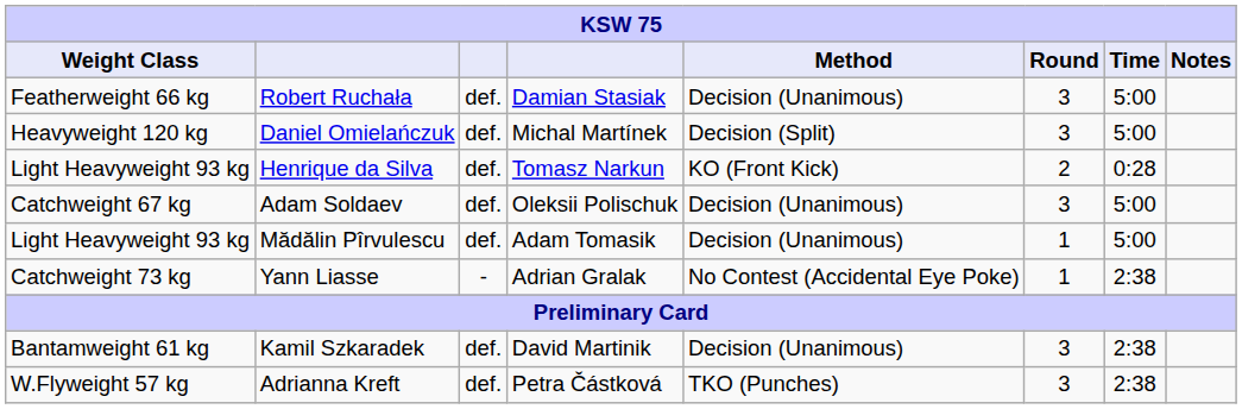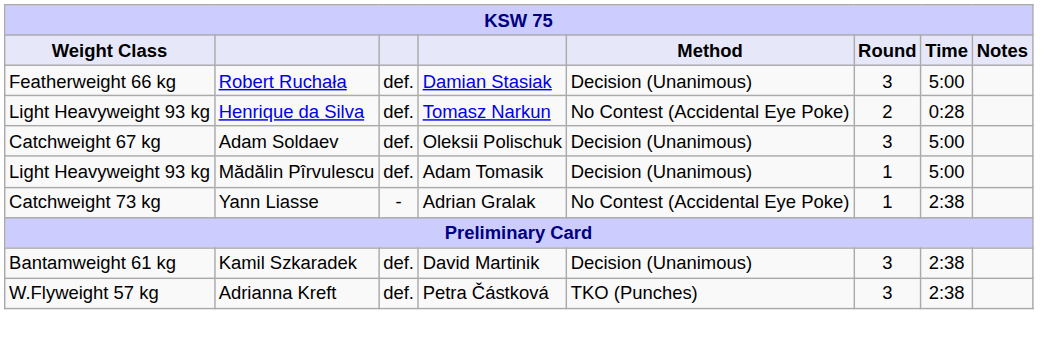 <table class="wikitable" style="font-size: 80%;">
 <tr>
 <th colspan="8" style="background-color: #ccf; color: #000080; text-align: center;"><strong>KSW 75</strong></th>
 </tr>
 <tr>
 <th colspan="1" style="background-color: #E6E8FA; color: #000000; text-align: center;">Weight Class</th>
 <th colspan="1" style="background-color: #E6E8FA; color: #000000; text-align: center;"></th>
 <th colspan="1" style="background-color: #E6E8FA; color: #000000; text-align: center;"></th>
 <th colspan="1" style="background-color: #E6E8FA; color: #000000; text-align: center;"></th>
 <th colspan="1" style="background-color: #E6E8FA; color: #000000; text-align: center;">Method</th>
 <th colspan="1" style="background-color: #E6E8FA; color: #000000; text-align: center;">Round</th>
 <th colspan="1" style="background-color: #E6E8FA; color: #000000; text-align: center;">Time</th>
 <th colspan="1" style="background-color: #E6E8FA; color: #000000; text-align: center;">Notes</th>
 </tr>
 <tr>
 <td>Featherweight 66 kg</td>
 <td> <a href='#'>Robert Ruchała</a></td>
 <td align=center>def.</td>
 <td> <a href='#'>Damian Stasiak</a></td>
 <td>Decision (Unanimous)</td>
 <td align=center>3</td>
 <td align=center>5:00</td>
 <td></td>
 </tr>
 <tr>
-<td>Heavyweight 120 kg</td>
-<td> <a href='#'>Daniel Omielańczuk</a></td>
-<td align=center>def.</td>
-<td> Michal Martínek</td>
-<td>Decision (Split)</td>
-<td align=center>3</td>
-<td align=center>5:00</td>
-<td></td>
-</tr>
-<tr>
 <td>Light Heavyweight 93 kg</td>
 <td> <a href='#'>Henrique da Silva</a></td>
 <td align=center>def.</td>
 <td> <a href='#'>Tomasz Narkun</a></td>
-<td>KO (Front Kick)</td>
+<td>No Contest (Accidental Eye Poke)</td>
 <td align=center>2</td>
 <td align=center>0:28</td>
 <td></td>
 </tr>
 <tr>
 <td>Catchweight 67 kg</td>
 <td> Adam Soldaev</td>
 <td align=center>def.</td>
 <td> Oleksii Polischuk</td>
 <td>Decision (Unanimous)</td>
 <td align=center>3</td>
 <td align=center>5:00</td>
 <td></td>
 </tr>
 <tr>
 <td>Light Heavyweight 93 kg</td>
 <td> Mădălin Pîrvulescu</td>
 <td align=center>def.</td>
 <td> Adam Tomasik</td>
 <td>Decision (Unanimous)</td>
 <td align=center>1</td>
 <td align=center>5:00</td>
 <td></td>
 </tr>
 <tr>
 <td>Catchweight 73 kg</td>
 <td> Yann Liasse</td>
 <td align=center>-</td>
 <td> Adrian Gralak</td>
 <td>No Contest (Accidental Eye Poke)</td>
 <td align=center>1</td>
 <td align=center>2:38</td>
 <td></td>
 </tr>
 <tr>
 <th colspan="8" style="background-color: #ccf; color: #000080; text-align: center;"><strong>Preliminary Card</strong></th>
 </tr>
 <tr>
 <td>Bantamweight 61 kg</td>
 <td> Kamil Szkaradek</td>
 <td align=center>def.</td>
 <td> David Martinik</td>
 <td>Decision (Unanimous)</td>
 <td align=center>3</td>
 <td align=center>2:38</td>
 <td></td>
 </tr>
 <tr>
 <td>W.Flyweight 57 kg</td>
 <td> Adrianna Kreft</td>
 <td align=center>def.</td>
 <td> Petra Částková</td>
 <td>TKO (Punches)</td>
 <td align=center>3</td>
 <td align=center>2:38</td>
 <td></td>
 </tr>
 </table>
